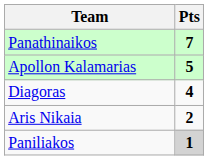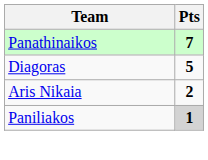 <table class="wikitable" style="text-align: center;">
 <tr>
 <th width=165>Team</th>
 <th width=20>Pts</th>
 </tr>
 <tr bgcolor="#ccffcc">
 <td align=left><a href='#'>Panathinaikos</a></td>
 <td><strong>7</strong></td>
 </tr>
-<tr bgcolor="#ccffcc">
-<td align=left><a href='#'>Apollon Kalamarias</a></td>
-<td><strong>5</strong></td>
-</tr>
 <tr>
 <td align=left><a href='#'>Diagoras</a></td>
-<td><strong>4</strong></td>
+<td><strong>5</strong></td>
 </tr>
 <tr>
 <td align=left><a href='#'>Aris Nikaia</a></td>
 <td><strong>2</strong></td>
 </tr>
 <tr>
 <td align=left><a href='#'>Paniliakos</a></td>
 <td style="background: lightgrey;"><strong>1</strong></td>
 </tr>
 </table>
